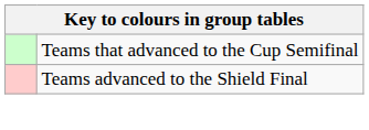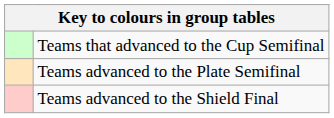 <table class="wikitable" style="text-align: center;">
 <tr>
 <th colspan=2>Key to colours in group tables</th>
 </tr>
 <tr>
 <td style="background:#cfc; width:20px;"></td>
 <td align=left>Teams that advanced to the Cup Semifinal</td>
 </tr>
 <tr>
+<td style="background:#ffe6bd; width:20px;"></td>
+<td align=left>Teams advanced to the Plate Semifinal</td>
+</tr>
+<tr>
 <td style="background:#fcc; width:20px;"></td>
 <td align=left>Teams advanced to the Shield Final</td>
 </tr>
 </table>
